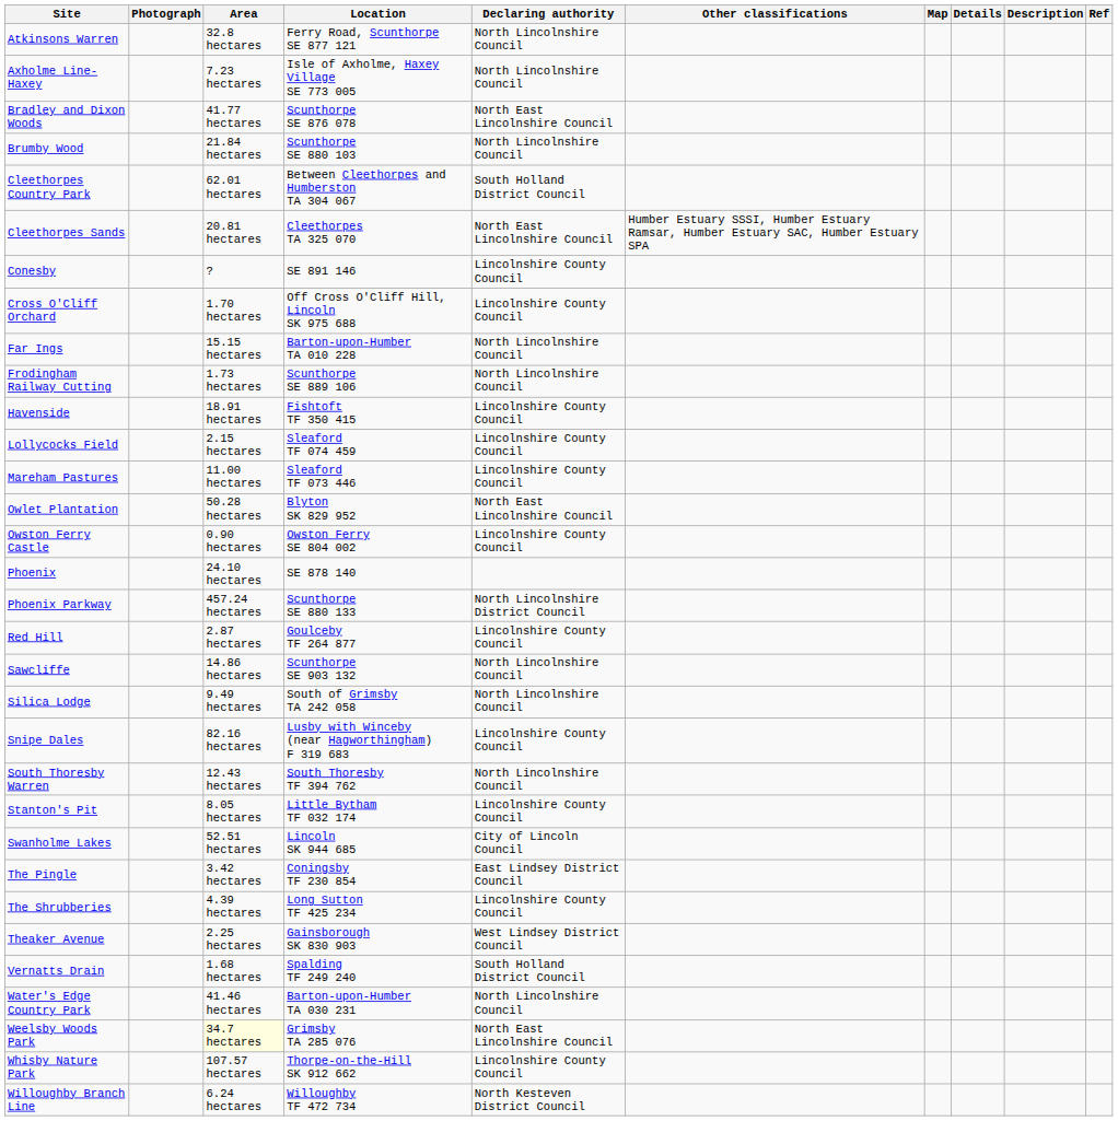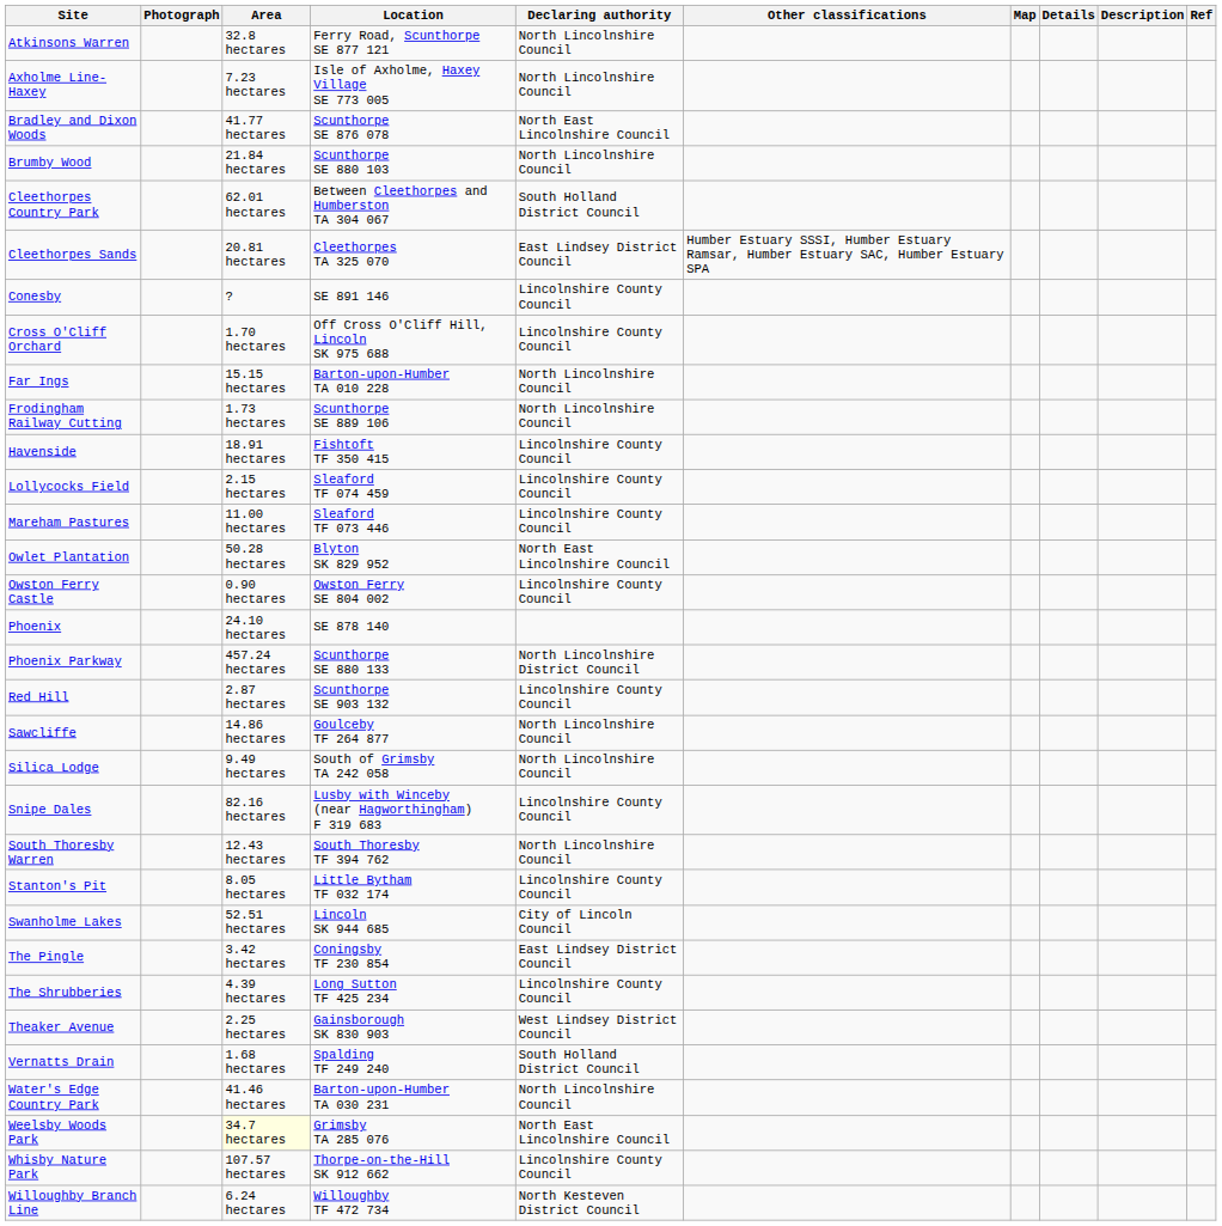 <table class="wikitable">
 <tr>
 <th>Site</th>
 <th>Photograph</th>
 <th>Area</th>
 <th>Location</th>
 <th>Declaring authority</th>
 <th>Other classifications</th>
 <th>Map</th>
 <th>Details</th>
 <th>Description</th>
 <th>Ref</th>
 </tr>
 <tr>
 <td><a href='#'>Atkinsons Warren</a></td>
 <td></td>
 <td>32.8 hectares</td>
 <td>Ferry Road, <a href='#'>Scunthorpe</a><br>SE 877 121</td>
 <td>North Lincolnshire Council</td>
 <td></td>
 <td></td>
 <td></td>
 <td></td>
 <td></td>
 </tr>
 <tr>
 <td><a href='#'>Axholme Line-Haxey</a></td>
 <td></td>
 <td>7.23 hectares</td>
 <td>Isle of Axholme, <a href='#'>Haxey Village</a><br>SE 773 005</td>
 <td>North Lincolnshire Council</td>
 <td></td>
 <td></td>
 <td></td>
 <td></td>
 <td></td>
 </tr>
 <tr>
 <td><a href='#'>Bradley and Dixon Woods</a></td>
 <td></td>
 <td>41.77 hectares</td>
 <td><a href='#'>Scunthorpe</a><br>SE 876 078</td>
 <td>North East Lincolnshire Council</td>
 <td></td>
 <td></td>
 <td></td>
 <td></td>
 <td></td>
 </tr>
 <tr>
 <td><a href='#'>Brumby Wood</a></td>
 <td></td>
 <td>21.84 hectares</td>
 <td><a href='#'>Scunthorpe</a><br>SE 880 103</td>
 <td>North Lincolnshire Council</td>
 <td></td>
 <td></td>
 <td></td>
 <td></td>
 <td></td>
 </tr>
 <tr>
 <td><a href='#'>Cleethorpes Country Park</a></td>
 <td></td>
 <td>62.01 hectares</td>
 <td>Between <a href='#'>Cleethorpes</a> and <a href='#'>Humberston</a><br>TA 304 067</td>
 <td>South Holland District Council</td>
 <td></td>
 <td></td>
 <td></td>
 <td></td>
 <td></td>
 </tr>
 <tr>
 <td><a href='#'>Cleethorpes Sands</a></td>
 <td></td>
 <td>20.81 hectares</td>
 <td><a href='#'>Cleethorpes</a><br>TA 325 070</td>
-<td>North East Lincolnshire Council</td>
+<td>East Lindsey District Council</td>
 <td>Humber Estuary SSSI, Humber Estuary Ramsar, Humber Estuary SAC, Humber Estuary SPA</td>
 <td></td>
 <td></td>
 <td></td>
 <td></td>
 </tr>
 <tr>
 <td><a href='#'>Conesby</a></td>
 <td></td>
 <td>?</td>
 <td>SE 891 146</td>
 <td>Lincolnshire County Council</td>
 <td></td>
 <td></td>
 <td></td>
 <td></td>
 <td></td>
 </tr>
 <tr>
 <td><a href='#'>Cross O'Cliff Orchard</a></td>
 <td></td>
 <td>1.70 hectares</td>
 <td>Off Cross O'Cliff Hill, <a href='#'>Lincoln</a><br>SK 975 688</td>
 <td>Lincolnshire County Council</td>
 <td></td>
 <td></td>
 <td></td>
 <td></td>
 <td></td>
 </tr>
 <tr>
 <td><a href='#'>Far Ings</a></td>
 <td></td>
 <td>15.15 hectares</td>
 <td><a href='#'>Barton-upon-Humber</a><br>TA 010 228</td>
 <td>North Lincolnshire Council</td>
 <td></td>
 <td></td>
 <td></td>
 <td></td>
 <td></td>
 </tr>
 <tr>
 <td><a href='#'>Frodingham Railway Cutting</a></td>
 <td></td>
 <td>1.73 hectares</td>
 <td><a href='#'>Scunthorpe</a><br>SE 889 106</td>
 <td>North Lincolnshire Council</td>
 <td></td>
 <td></td>
 <td></td>
 <td></td>
 <td></td>
 </tr>
 <tr>
 <td><a href='#'>Havenside</a></td>
 <td></td>
 <td>18.91 hectares</td>
 <td><a href='#'>Fishtoft</a><br>TF 350 415</td>
 <td>Lincolnshire County Council</td>
 <td></td>
 <td></td>
 <td></td>
 <td></td>
 <td></td>
 </tr>
 <tr>
 <td><a href='#'>Lollycocks Field</a></td>
 <td></td>
 <td>2.15 hectares</td>
 <td><a href='#'>Sleaford</a><br>TF 074 459</td>
 <td>Lincolnshire County Council</td>
 <td></td>
 <td></td>
 <td></td>
 <td></td>
 <td></td>
 </tr>
 <tr>
 <td><a href='#'>Mareham Pastures</a></td>
 <td></td>
 <td>11.00 hectares</td>
 <td><a href='#'>Sleaford</a><br>TF 073 446</td>
 <td>Lincolnshire County Council</td>
 <td></td>
 <td></td>
 <td></td>
 <td></td>
 <td></td>
 </tr>
 <tr>
 <td><a href='#'>Owlet Plantation</a></td>
 <td></td>
 <td>50.28 hectares</td>
 <td><a href='#'>Blyton</a><br>SK 829 952</td>
 <td>North East Lincolnshire Council</td>
 <td></td>
 <td></td>
 <td></td>
 <td></td>
 <td></td>
 </tr>
 <tr>
 <td><a href='#'>Owston Ferry Castle</a></td>
 <td></td>
 <td>0.90 hectares</td>
 <td><a href='#'>Owston Ferry</a><br>SE 804 002</td>
 <td>Lincolnshire County Council</td>
 <td></td>
 <td></td>
 <td></td>
 <td></td>
 <td></td>
 </tr>
 <tr>
 <td><a href='#'>Phoenix</a></td>
 <td></td>
 <td>24.10 hectares</td>
 <td>SE 878 140</td>
 <td></td>
 <td></td>
 <td></td>
 <td></td>
 <td></td>
 <td></td>
 </tr>
 <tr>
 <td><a href='#'>Phoenix Parkway</a></td>
 <td></td>
 <td>457.24 hectares</td>
 <td><a href='#'>Scunthorpe</a><br>SE 880 133</td>
 <td>North Lincolnshire District Council</td>
 <td></td>
 <td></td>
 <td></td>
 <td></td>
 <td></td>
 </tr>
 <tr>
 <td><a href='#'>Red Hill</a></td>
 <td></td>
 <td>2.87 hectares</td>
-<td><a href='#'>Goulceby</a><br>TF 264 877</td>
+<td><a href='#'>Scunthorpe</a><br>SE 903 132</td>
 <td>Lincolnshire County Council</td>
 <td></td>
 <td></td>
 <td></td>
 <td></td>
 <td></td>
 </tr>
 <tr>
 <td><a href='#'>Sawcliffe</a></td>
 <td></td>
 <td>14.86 hectares</td>
-<td><a href='#'>Scunthorpe</a><br>SE 903 132</td>
+<td><a href='#'>Goulceby</a><br>TF 264 877</td>
 <td>North Lincolnshire Council</td>
 <td></td>
 <td></td>
 <td></td>
 <td></td>
 <td></td>
 </tr>
 <tr>
 <td><a href='#'>Silica Lodge</a></td>
 <td></td>
 <td>9.49 hectares</td>
 <td>South of <a href='#'>Grimsby</a><br>TA 242 058</td>
 <td>North Lincolnshire Council</td>
 <td></td>
 <td></td>
 <td></td>
 <td></td>
 <td></td>
 </tr>
 <tr>
 <td><a href='#'>Snipe Dales</a></td>
 <td></td>
 <td>82.16 hectares</td>
 <td><a href='#'>Lusby with Winceby</a><br>(near <a href='#'>Hagworthingham</a>)<br>F 319 683</td>
 <td>Lincolnshire County Council</td>
 <td></td>
 <td></td>
 <td></td>
 <td></td>
 <td></td>
 </tr>
 <tr>
 <td><a href='#'>South Thoresby Warren</a></td>
 <td></td>
 <td>12.43 hectares</td>
 <td><a href='#'>South Thoresby</a><br>TF 394 762</td>
 <td>North Lincolnshire Council</td>
 <td></td>
 <td></td>
 <td></td>
 <td></td>
 <td></td>
 </tr>
 <tr>
 <td><a href='#'>Stanton's Pit</a></td>
 <td></td>
 <td>8.05 hectares</td>
 <td><a href='#'>Little Bytham</a><br>TF 032 174</td>
 <td>Lincolnshire County Council</td>
 <td></td>
 <td></td>
 <td></td>
 <td></td>
 <td></td>
 </tr>
 <tr>
 <td><a href='#'>Swanholme Lakes</a></td>
 <td></td>
 <td>52.51 hectares</td>
 <td><a href='#'>Lincoln</a><br>SK 944 685</td>
 <td>City of Lincoln Council</td>
 <td></td>
 <td></td>
 <td></td>
 <td></td>
 <td></td>
 </tr>
 <tr>
 <td><a href='#'>The Pingle</a></td>
 <td></td>
 <td>3.42 hectares</td>
 <td><a href='#'>Coningsby</a><br>TF 230 854</td>
 <td>East Lindsey District Council</td>
 <td></td>
 <td></td>
 <td></td>
 <td></td>
 <td></td>
 </tr>
 <tr>
 <td><a href='#'>The Shrubberies</a></td>
 <td></td>
 <td>4.39 hectares</td>
 <td><a href='#'>Long Sutton</a><br>TF 425 234</td>
 <td>Lincolnshire County Council</td>
 <td></td>
 <td></td>
 <td></td>
 <td></td>
 <td></td>
 </tr>
 <tr>
 <td><a href='#'>Theaker Avenue</a></td>
 <td></td>
 <td>2.25 hectares</td>
 <td><a href='#'>Gainsborough</a><br>SK 830 903</td>
 <td>West Lindsey District Council</td>
 <td></td>
 <td></td>
 <td></td>
 <td></td>
 <td></td>
 </tr>
 <tr>
 <td><a href='#'>Vernatts Drain</a></td>
 <td></td>
 <td>1.68 hectares</td>
 <td><a href='#'>Spalding</a><br>TF 249 240</td>
 <td>South Holland District Council</td>
 <td></td>
 <td></td>
 <td></td>
 <td></td>
 <td></td>
 </tr>
 <tr>
 <td><a href='#'>Water's Edge Country Park</a></td>
 <td></td>
 <td>41.46 hectares</td>
 <td><a href='#'>Barton-upon-Humber</a><br>TA 030 231</td>
 <td>North Lincolnshire Council</td>
 <td></td>
 <td></td>
 <td></td>
 <td></td>
 <td></td>
 </tr>
 <tr>
 <td><a href='#'>Weelsby Woods Park</a></td>
 <td></td>
 <td style="background: lightyellow;">34.7 hectares</td>
 <td><a href='#'>Grimsby</a><br>TA 285 076</td>
 <td>North East Lincolnshire Council</td>
 <td></td>
 <td></td>
 <td></td>
 <td></td>
 <td></td>
 </tr>
 <tr>
 <td><a href='#'>Whisby Nature Park</a></td>
 <td></td>
 <td>107.57 hectares</td>
 <td><a href='#'>Thorpe-on-the-Hill</a><br>SK 912 662</td>
 <td>Lincolnshire County Council</td>
 <td></td>
 <td></td>
 <td></td>
 <td></td>
 <td></td>
 </tr>
 <tr>
 <td><a href='#'>Willoughby Branch Line</a></td>
 <td></td>
 <td>6.24 hectares</td>
 <td><a href='#'>Willoughby</a><br>TF 472 734</td>
 <td>North Kesteven District Council</td>
 <td></td>
 <td></td>
 <td></td>
 <td></td>
 <td></td>
 </tr>
 </table>
